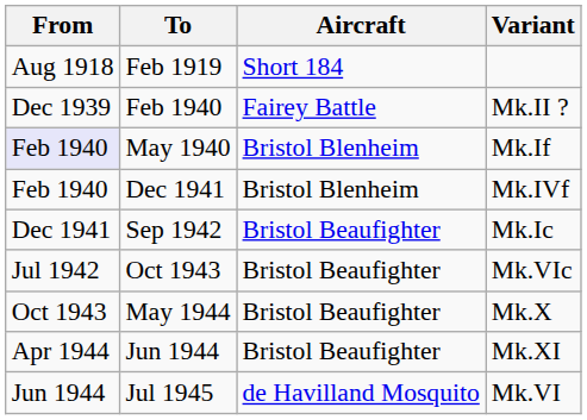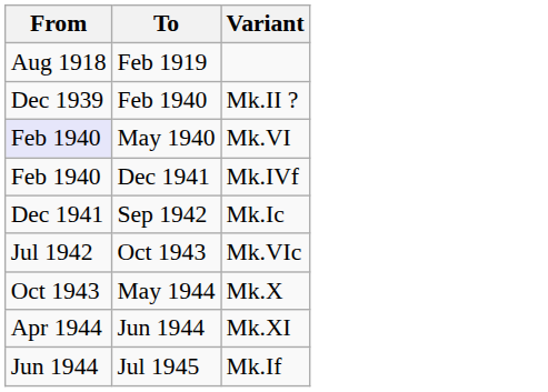 <table class="wikitable">
 <tr>
 <th>From</th>
 <th>To</th>
-<th>Aircraft</th>
 <th>Variant</th>
 </tr>
 <tr>
 <td>Aug 1918</td>
 <td>Feb 1919</td>
-<td><a href='#'>Short 184</a></td>
 <td></td>
 </tr>
 <tr>
 <td>Dec 1939</td>
 <td>Feb 1940</td>
-<td><a href='#'>Fairey Battle</a></td>
 <td>Mk.II ?</td>
 </tr>
 <tr>
 <td style="background: lavender;">Feb 1940</td>
 <td>May 1940</td>
-<td><a href='#'>Bristol Blenheim</a></td>
-<td>Mk.If</td>
+<td>Mk.VI</td>
 </tr>
 <tr>
 <td>Feb 1940</td>
 <td>Dec 1941</td>
-<td>Bristol Blenheim</td>
 <td>Mk.IVf</td>
 </tr>
 <tr>
 <td>Dec 1941</td>
 <td>Sep 1942</td>
-<td><a href='#'>Bristol Beaufighter</a></td>
 <td>Mk.Ic</td>
 </tr>
 <tr>
 <td>Jul 1942</td>
 <td>Oct 1943</td>
-<td>Bristol Beaufighter</td>
 <td>Mk.VIc</td>
 </tr>
 <tr>
 <td>Oct 1943</td>
 <td>May 1944</td>
-<td>Bristol Beaufighter</td>
 <td>Mk.X</td>
 </tr>
 <tr>
 <td>Apr 1944</td>
 <td>Jun 1944</td>
-<td>Bristol Beaufighter</td>
 <td>Mk.XI</td>
 </tr>
 <tr>
 <td>Jun 1944</td>
 <td>Jul 1945</td>
-<td><a href='#'>de Havilland Mosquito</a></td>
-<td>Mk.VI</td>
+<td>Mk.If</td>
 </tr>
 </table>
